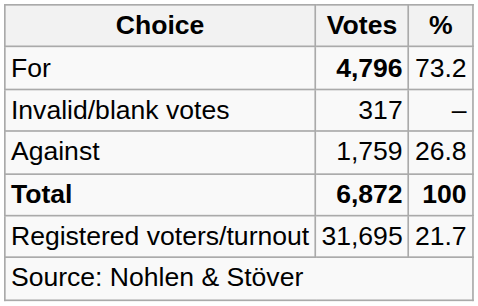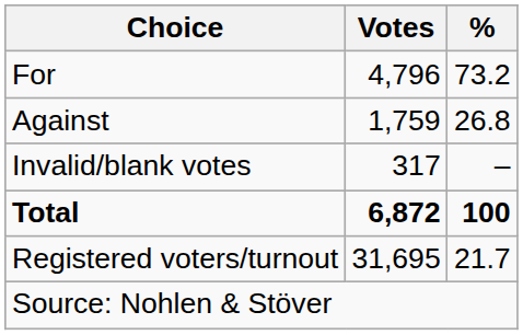 <table class=wikitable style=text-align:right>
 <tr>
 <th>Choice</th>
 <th>Votes</th>
 <th>%</th>
 </tr>
 <tr>
 <td align=left>For</td>
-<td><strong>4,796</strong></td>
+<td>4,796</td>
 <td>73.2</td>
+</tr>
+<tr>
+<td align=left>Against</td>
+<td>1,759</td>
+<td>26.8</td>
 </tr>
 <tr>
 <td align=left>Invalid/blank votes</td>
 <td>317</td>
 <td>–</td>
-</tr>
-<tr>
-<td align=left>Against</td>
-<td>1,759</td>
-<td>26.8</td>
 </tr>
 <tr>
 <td align=left><strong>Total</strong></td>
 <td><strong>6,872</strong></td>
 <td><strong>100</strong></td>
 </tr>
 <tr>
 <td align=left>Registered voters/turnout</td>
 <td>31,695</td>
 <td>21.7</td>
 </tr>
 <tr>
 <td align=left colspan=3>Source: Nohlen & Stöver</td>
 </tr>
 </table>
